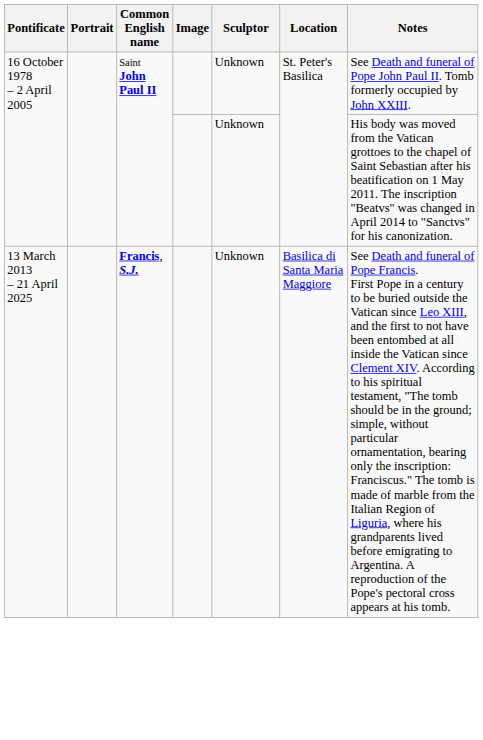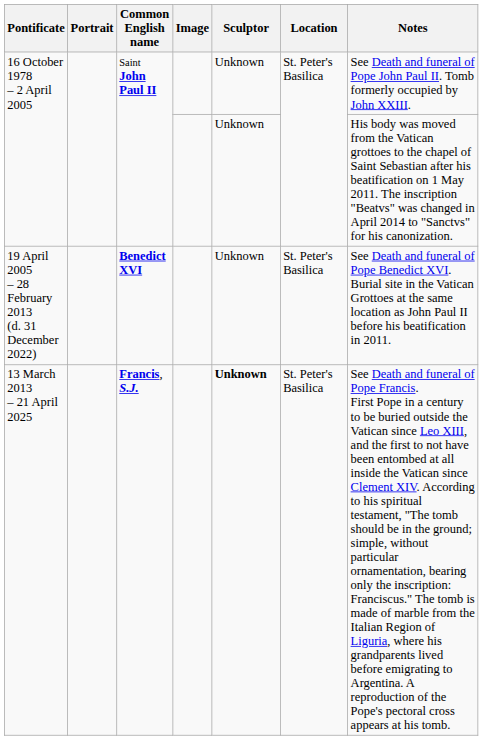 <table class=wikitable>
 <tr>
 <th style="width:13%;">Pontificate</th>
 <th style="width:5%;">Portrait</th>
 <th style="width:12%;">Common English name</th>
 <th>Image</th>
 <th style="width:15%;">Sculptor</th>
 <th style="width:15%;">Location</th>
 <th style="width:30%;">Notes</th>
 </tr>
 <tr valign="top">
 <td rowspan="2">16 October 1978<br>– 2 April 2005</td>
 <td rowspan="2"></td>
 <td rowspan="2"><small>Saint</small><br><strong><a href='#'>John Paul II</a></strong></td>
 <td></td>
 <td>Unknown</td>
 <td rowspan="2">St. Peter's Basilica</td>
 <td>See <a href='#'>Death and funeral of Pope John Paul II</a>. Tomb formerly occupied by <a href='#'>John XXIII</a>.</td>
 </tr>
 <tr valign="top">
 <td></td>
 <td>Unknown</td>
 <td>His body was moved from the Vatican grottoes to the chapel of Saint Sebastian after his beatification on 1 May 2011. The inscription "Beatvs" was changed in April 2014 to "Sanctvs" for his canonization.</td>
 </tr>
 <tr valign="top">
+<td>19 April 2005<br>– 28 February 2013<br>(d. 31 December 2022)</td>
+<td></td>
+<td><strong><a href='#'>Benedict XVI</a></strong></td>
+<td></td>
+<td>Unknown</td>
+<td>St. Peter's Basilica</td>
+<td>See <a href='#'>Death and funeral of Pope Benedict XVI</a>.<br>Burial site in the Vatican Grottoes at the same location as John Paul II before his beatification in 2011.</td>
+</tr>
+<tr valign="top">
 <td>13 March 2013 <br>– 21 April 2025</td>
 <td></td>
 <td><strong><a href='#'>Francis</a></strong>, <strong><em><a href='#'>S.J.</a></em></strong></td>
 <td></td>
-<td>Unknown</td>
-<td><a href='#'>Basilica di Santa Maria Maggiore</a></td>
+<td><strong>Unknown</strong></td>
+<td>St. Peter's Basilica</td>
 <td>See <a href='#'>Death and funeral of Pope Francis</a>.<br>First Pope in a century to be buried outside the Vatican since <a href='#'>Leo XIII</a>, and the first to not have been entombed at all inside the Vatican since <a href='#'>Clement XIV</a>. According to his spiritual testament, "The tomb should be in the ground; simple, without particular ornamentation, bearing only the inscription: Franciscus." The tomb is made of marble from the Italian Region of <a href='#'>Liguria</a>, where his grandparents lived before emigrating to Argentina. A reproduction of the Pope's pectoral cross appears at his tomb.</td>
 </tr>
 </table>
